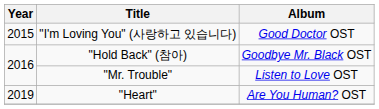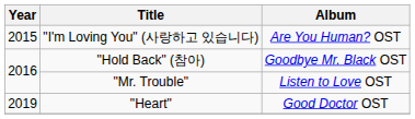 <table class="wikitable" style="text-align: center;">
 <tr>
 <th>Year</th>
 <th>Title</th>
 <th>Album</th>
 </tr>
 <tr>
 <td>2015</td>
 <td>"I'm Loving You" (사랑하고 있습니다)</td>
-<td><em><a href='#'>Good Doctor</a></em> OST</td>
+<td><em><a href='#'>Are You Human?</a></em> OST</td>
 </tr>
 <tr>
 <td rowspan="2">2016</td>
 <td>"Hold Back" (참아)</td>
 <td><em><a href='#'>Goodbye Mr. Black</a></em> OST</td>
 </tr>
 <tr>
 <td>"Mr. Trouble"</td>
 <td><em><a href='#'>Listen to Love</a></em> OST</td>
 </tr>
 <tr>
 <td>2019</td>
 <td>"Heart"</td>
-<td><em><a href='#'>Are You Human?</a></em> OST</td>
+<td><em><a href='#'>Good Doctor</a></em> OST</td>
 </tr>
 <tr>
 </tr>
 </table>
